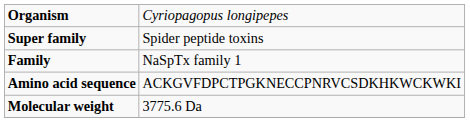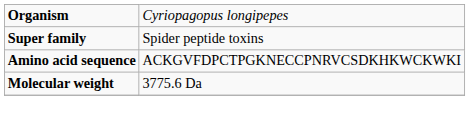 <table class="wikitable “wikitable”">
 <tr>
 <td><strong>Organism</strong></td>
 <td><em>Cyriopagopus longipepes</em></td>
 </tr>
 <tr>
 <td><strong>Super family</strong></td>
 <td>Spider peptide toxins</td>
-</tr>
-<tr>
-<td><strong>Family</strong></td>
-<td>NaSpTx family 1</td>
 </tr>
 <tr>
 <td><strong>Amino acid sequence</strong></td>
 <td>ACKGVFDPCTPGKNECCPNRVCSDKHKWCKWKI</td>
 </tr>
 <tr>
 <td><strong>Molecular weight</strong></td>
 <td>3775.6 Da</td>
 </tr>
 <tr>
 </tr>
 </table>
